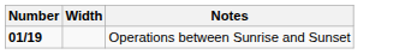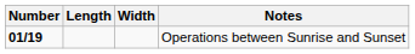 <table class="wikitable">
 <tr>
 <th>Number</th>
+<th>Length</th>
 <th>Width</th>
 <th>Notes</th>
 </tr>
 <tr>
 <td><strong>01/19</strong></td>
 <td></td>
+<td></td>
 <td>Operations between Sunrise and Sunset</td>
 </tr>
 </table>
